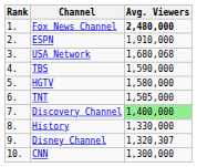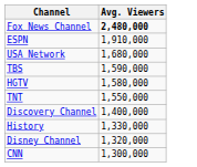 <table class="wikitable unsortable">
 <tr>
-<th>Rank</th>
 <th>Channel</th>
 <th>Avg. Viewers</th>
 </tr>
 <tr>
-<td>1.</td>
 <td><a href='#'>Fox News Channel</a></td>
 <td><strong>2,480,000</strong></td>
 </tr>
 <tr>
-<td>2.</td>
 <td><a href='#'>ESPN</a></td>
 <td>1,910,000</td>
 </tr>
 <tr>
-<td>3.</td>
 <td><a href='#'>USA Network</a></td>
-<td>1,680,068</td>
+<td>1,680,000</td>
 </tr>
 <tr>
-<td>4.</td>
 <td><a href='#'>TBS</a></td>
 <td>1,590,000</td>
 </tr>
 <tr>
-<td>5.</td>
 <td><a href='#'>HGTV</a></td>
 <td>1,580,000</td>
 </tr>
 <tr>
-<td>6.</td>
 <td><a href='#'>TNT</a></td>
-<td>1,505,000</td>
+<td>1,550,000</td>
 </tr>
 <tr>
-<td>7.</td>
 <td><a href='#'>Discovery Channel</a></td>
-<td style="background: lightgreen;">1,400,000</td>
+<td>1,400,000</td>
 </tr>
 <tr>
-<td>8.</td>
 <td><a href='#'>History</a></td>
 <td>1,330,000</td>
 </tr>
 <tr>
-<td>9.</td>
 <td><a href='#'>Disney Channel</a></td>
-<td>1,320,307</td>
+<td>1,320,000</td>
 </tr>
 <tr>
-<td>10.</td>
 <td><a href='#'>CNN</a></td>
 <td>1,300,000</td>
 </tr>
 </table>
